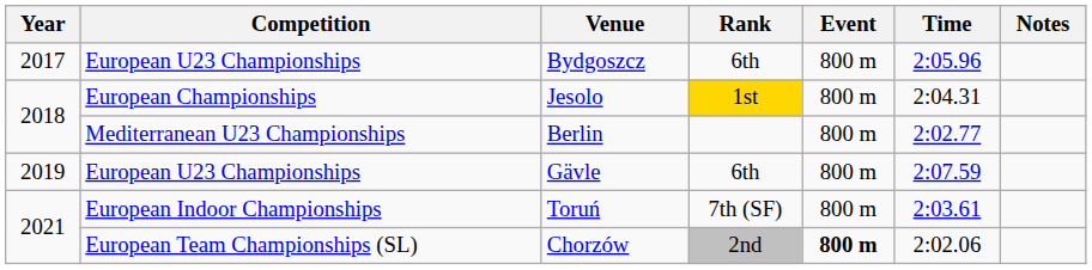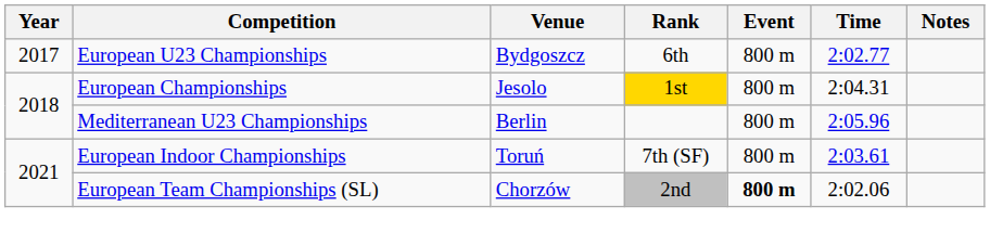 <table class="wikitable" width=55% style="font-size:90%; text-align:center;">
 <tr>
 <th>Year</th>
 <th>Competition</th>
 <th>Venue</th>
 <th>Rank</th>
 <th>Event</th>
 <th>Time</th>
 <th>Notes</th>
 </tr>
 <tr>
 <td>2017</td>
 <td align=left><a href='#'>European U23 Championships</a></td>
 <td align=left> <a href='#'>Bydgoszcz</a></td>
 <td>6th</td>
 <td>800 m</td>
-<td><a href='#'>2:05.96</a></td>
+<td><a href='#'>2:02.77</a></td>
 <td></td>
 </tr>
 <tr>
 <td rowspan=2>2018</td>
 <td align=left><a href='#'>European Championships</a></td>
 <td align=left> <a href='#'>Jesolo</a></td>
 <td bgcolor=gold>1st</td>
 <td>800 m</td>
 <td>2:04.31</td>
 <td></td>
 </tr>
 <tr>
 <td align=left><a href='#'>Mediterranean U23 Championships</a></td>
 <td align=left> <a href='#'>Berlin</a></td>
 <td></td>
 <td>800 m</td>
-<td><a href='#'>2:02.77</a></td>
-<td></td>
-</tr>
-<tr>
-<td>2019</td>
-<td align=left><a href='#'>European U23 Championships</a></td>
-<td align=left> <a href='#'>Gävle</a></td>
-<td>6th</td>
-<td>800 m</td>
-<td><a href='#'>2:07.59</a></td>
+<td><a href='#'>2:05.96</a></td>
 <td></td>
 </tr>
 <tr>
 <td rowspan=2>2021</td>
 <td align=left><a href='#'>European Indoor Championships</a></td>
 <td align=left> <a href='#'>Toruń</a></td>
 <td>7th (SF)</td>
 <td>800 m</td>
 <td><a href='#'>2:03.61</a></td>
 <td></td>
 </tr>
 <tr>
 <td align=left><a href='#'>European Team Championships</a> (SL)</td>
 <td align=left> <a href='#'>Chorzów</a></td>
 <td bgcolor=silver>2nd</td>
 <td><strong>800 m</strong></td>
 <td>2:02.06</td>
 <td></td>
 </tr>
 </table>
